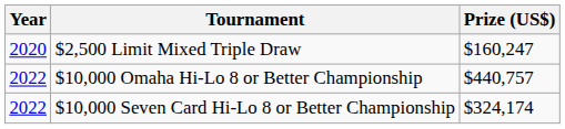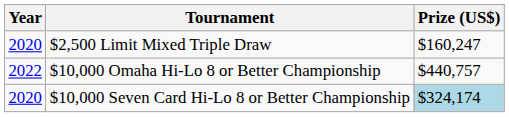 <table class="wikitable">
 <tr>
 <th>Year</th>
 <th>Tournament</th>
 <th>Prize (US$)</th>
 </tr>
 <tr>
 <td><a href='#'>2020</a></td>
 <td>$2,500 Limit Mixed Triple Draw</td>
 <td>$160,247</td>
 </tr>
 <tr>
 <td><a href='#'>2022</a></td>
 <td>$10,000 Omaha Hi-Lo 8 or Better Championship</td>
 <td>$440,757</td>
 </tr>
 <tr>
-<td><a href='#'>2022</a></td>
+<td><a href='#'>2020</a></td>
 <td>$10,000 Seven Card Hi-Lo 8 or Better Championship</td>
-<td>$324,174</td>
+<td style="background: lightblue;">$324,174</td>
 </tr>
 </table>
